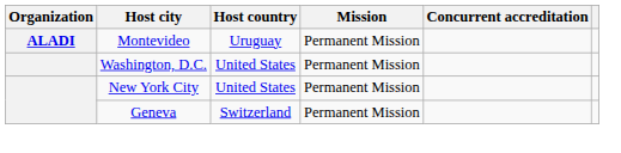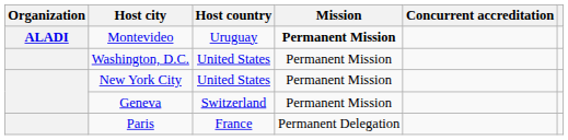 <table class="wikitable plainrowheaders" style="text-align:center;">
 <tr>
 <th scope="col">Organization</th>
 <th scope="col">Host city</th>
 <th scope="col">Host country</th>
 <th scope="col">Mission</th>
 <th scope="col">Concurrent accreditation</th>
 <th scope="col"></th>
 </tr>
 <tr>
 <th scope="row"> <a href='#'>ALADI</a></th>
 <td><a href='#'>Montevideo</a></td>
 <td><a href='#'>Uruguay</a></td>
-<td>Permanent Mission</td>
+<td><strong>Permanent Mission</strong></td>
 <td></td>
 <td></td>
 </tr>
 <tr>
 <th scope="row"></th>
 <td><a href='#'>Washington, D.C.</a></td>
 <td><a href='#'>United States</a></td>
 <td>Permanent Mission</td>
 <td></td>
 <td></td>
 </tr>
 <tr>
 <th scope="row"  rowspan="2"></th>
 <td><a href='#'>New York City</a></td>
 <td><a href='#'>United States</a></td>
 <td>Permanent Mission</td>
 <td></td>
 <td></td>
 </tr>
 <tr>
 <td><a href='#'>Geneva</a></td>
 <td><a href='#'>Switzerland</a></td>
 <td>Permanent Mission</td>
 <td></td>
 <td></td>
 </tr>
+<tr>
+<th scope="row"></th>
+<td><a href='#'>Paris</a></td>
+<td><a href='#'>France</a></td>
+<td>Permanent Delegation</td>
+<td></td>
+<td></td>
+</tr>
 </table>
